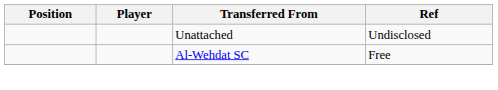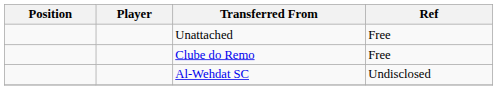 <table class="wikitable sortable" style="width:70%; text-align:center; font-size:100%; text-align:left;">
 <tr>
 <th><strong>Position</strong></th>
 <th><strong>Player</strong></th>
 <th><strong>Transferred From</strong></th>
 <th><strong>Ref</strong></th>
 </tr>
 <tr>
 <td></td>
 <td></td>
 <td>Unattached</td>
-<td>Undisclosed</td>
+<td>Free</td>
+</tr>
+<tr>
+<td></td>
+<td></td>
+<td> <a href='#'>Clube do Remo</a></td>
+<td>Free </td>
 </tr>
 <tr>
 <td></td>
 <td></td>
 <td> <a href='#'>Al-Wehdat SC</a></td>
-<td>Free</td>
+<td>Undisclosed</td>
 </tr>
 <tr>
 </tr>
 </table>
